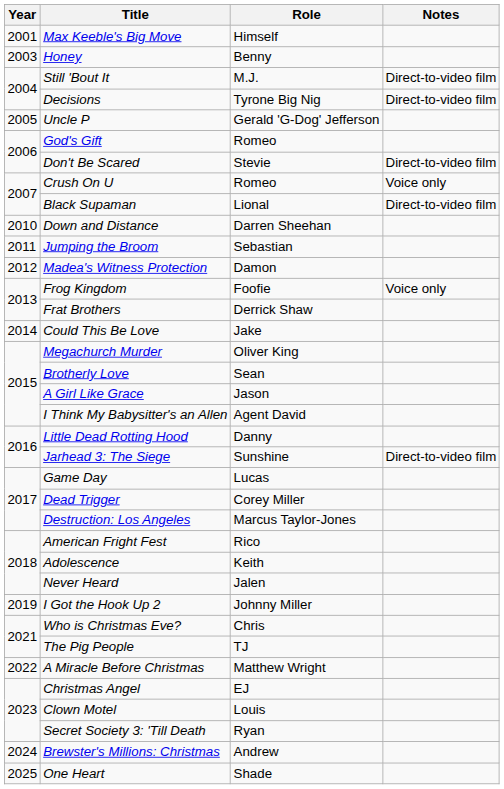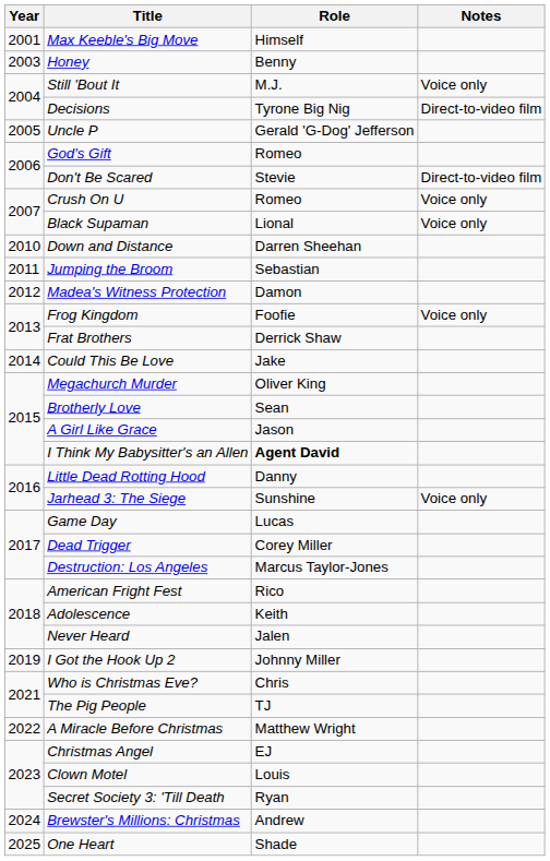 <table class="wikitable plainrowheaders sortable" style="margin-right: 0;">
 <tr>
 <th scope="col">Year</th>
 <th scope="col">Title</th>
 <th scope="col">Role</th>
 <th scope="col" class="unsortable">Notes</th>
 </tr>
 <tr>
 <td>2001</td>
 <td><em><a href='#'>Max Keeble's Big Move</a></em></td>
 <td>Himself</td>
 <td></td>
 </tr>
 <tr>
 <td>2003</td>
 <td><em><a href='#'>Honey</a></em></td>
 <td>Benny</td>
 <td></td>
 </tr>
 <tr>
 <td rowspan="2">2004</td>
 <td><em>Still 'Bout It</em></td>
 <td>M.J.</td>
-<td>Direct-to-video film</td>
+<td>Voice only</td>
 </tr>
 <tr>
 <td><em>Decisions</em></td>
 <td>Tyrone Big Nig</td>
 <td>Direct-to-video film</td>
 </tr>
 <tr>
 <td>2005</td>
 <td><em>Uncle P</em></td>
 <td>Gerald 'G-Dog' Jefferson</td>
 </tr>
 <tr>
 <td rowspan="2">2006</td>
 <td><em><a href='#'>God's Gift</a></em></td>
 <td>Romeo</td>
 <td></td>
 </tr>
 <tr>
 <td><em>Don't Be Scared</em></td>
 <td>Stevie</td>
 <td>Direct-to-video film</td>
 </tr>
 <tr>
 <td rowspan="2">2007</td>
 <td><em>Crush On U</em></td>
 <td>Romeo</td>
 <td>Voice only</td>
 </tr>
 <tr>
 <td><em>Black Supaman</em></td>
 <td>Lional</td>
-<td>Direct-to-video film</td>
+<td>Voice only</td>
 </tr>
 <tr>
 <td>2010</td>
 <td><em>Down and Distance</em></td>
 <td>Darren Sheehan</td>
 <td></td>
 </tr>
 <tr>
 <td>2011</td>
 <td><em><a href='#'>Jumping the Broom</a></em></td>
 <td>Sebastian</td>
 <td></td>
 </tr>
 <tr>
 <td>2012</td>
 <td><em><a href='#'>Madea's Witness Protection</a></em></td>
 <td>Damon</td>
 <td></td>
 </tr>
 <tr>
 <td rowspan="2">2013</td>
 <td><em>Frog Kingdom</em></td>
 <td>Foofie</td>
 <td>Voice only</td>
 </tr>
 <tr>
 <td><em>Frat Brothers</em></td>
 <td>Derrick Shaw</td>
 <td></td>
 </tr>
 <tr>
 <td>2014</td>
 <td><em>Could This Be Love</em></td>
 <td>Jake</td>
 <td></td>
 </tr>
 <tr>
 <td rowspan="4">2015</td>
 <td><em><a href='#'>Megachurch Murder</a></em></td>
 <td>Oliver King</td>
 <td></td>
 </tr>
 <tr>
 <td><em><a href='#'>Brotherly Love</a></em></td>
 <td>Sean</td>
 <td></td>
 </tr>
 <tr>
 <td><em><a href='#'>A Girl Like Grace</a></em></td>
 <td>Jason</td>
 <td></td>
 </tr>
 <tr>
 <td><em>I Think My Babysitter's an Allen</em></td>
-<td>Agent David</td>
+<td><strong>Agent David</strong></td>
 <td></td>
 </tr>
 <tr>
 <td rowspan="2">2016</td>
 <td><em><a href='#'>Little Dead Rotting Hood</a></em></td>
 <td>Danny</td>
 <td></td>
 </tr>
 <tr>
 <td><em><a href='#'>Jarhead 3: The Siege</a></em></td>
 <td>Sunshine</td>
-<td>Direct-to-video film</td>
+<td>Voice only</td>
 </tr>
 <tr>
 <td rowspan="3">2017</td>
 <td><em>Game Day</em></td>
 <td>Lucas</td>
 <td></td>
 </tr>
 <tr>
 <td><em><a href='#'>Dead Trigger</a></em></td>
 <td>Corey Miller</td>
 <td></td>
 </tr>
 <tr>
 <td><em><a href='#'>Destruction: Los Angeles</a></em></td>
 <td>Marcus Taylor-Jones</td>
 <td></td>
 </tr>
 <tr>
 <td rowspan="3">2018</td>
 <td><em>American Fright Fest</em></td>
 <td>Rico</td>
 <td></td>
 </tr>
 <tr>
 <td><em>Adolescence</em></td>
 <td>Keith</td>
 <td></td>
 </tr>
 <tr>
 <td><em>Never Heard</em></td>
 <td>Jalen</td>
 <td></td>
 </tr>
 <tr>
 <td>2019</td>
 <td><em>I Got the Hook Up 2</em></td>
 <td>Johnny Miller</td>
 <td></td>
 </tr>
 <tr>
 <td rowspan="2">2021</td>
 <td><em>Who is Christmas Eve?</em></td>
 <td>Chris</td>
 <td></td>
 </tr>
 <tr>
 <td><em>The Pig People</em></td>
 <td>TJ</td>
 <td></td>
 </tr>
 <tr>
 <td>2022</td>
 <td><em>A Miracle Before Christmas</em></td>
 <td>Matthew Wright</td>
 <td></td>
 </tr>
 <tr>
 <td rowspan="3">2023</td>
 <td><em>Christmas Angel</em></td>
 <td>EJ</td>
 <td></td>
 </tr>
 <tr>
 <td><em>Clown Motel</em></td>
 <td>Louis</td>
 <td></td>
 </tr>
 <tr>
 <td><em>Secret Society 3: 'Till Death</em></td>
 <td>Ryan</td>
 <td></td>
 </tr>
 <tr>
 <td>2024</td>
 <td><em><a href='#'>Brewster's Millions: Christmas</a></em></td>
 <td>Andrew</td>
 <td></td>
 </tr>
 <tr>
 <td>2025</td>
 <td><em>One Heart</em></td>
 <td>Shade</td>
 <td></td>
 </tr>
 </table>
